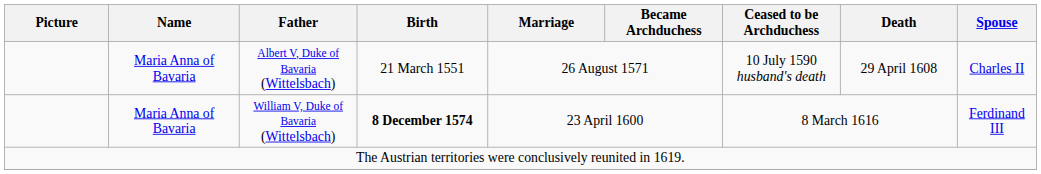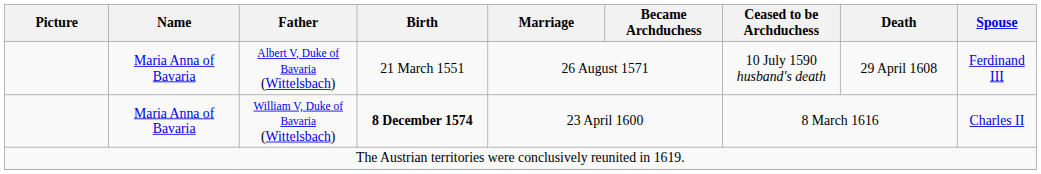 <table width=95% class="wikitable">
 <tr>
 <th width = "8%">Picture</th>
 <th width = "10%">Name</th>
 <th width = "9%">Father</th>
 <th width = "10%">Birth</th>
 <th width = "9%">Marriage</th>
 <th width = "9%">Became Archduchess</th>
 <th width = "9%">Ceased to be Archduchess</th>
 <th width = "9%">Death</th>
 <th width = "6%"><a href='#'>Spouse</a></th>
 </tr>
 <tr>
 <td align=center></td>
 <td align=center><a href='#'>Maria Anna of Bavaria</a></td>
 <td align="center"><small><a href='#'>Albert V, Duke of Bavaria</a></small><br>(<a href='#'>Wittelsbach</a>)</td>
 <td align="center">21 March 1551</td>
 <td align="center" colspan="2">26 August 1571</td>
 <td align="center">10 July 1590<br><em>husband's death</em></td>
 <td align="center">29 April 1608</td>
-<td align="center"><a href='#'>Charles II</a></td>
+<td align="center"><a href='#'>Ferdinand III</a></td>
 </tr>
 <tr>
 <td align=center></td>
 <td align=center><a href='#'>Maria Anna of Bavaria</a></td>
 <td align="center"><small><a href='#'>William V, Duke of Bavaria</a></small><br>(<a href='#'>Wittelsbach</a>)</td>
 <td align="center"><strong>8 December 1574</strong></td>
 <td align="center" colspan="2">23 April 1600</td>
 <td align="center" colspan="2">8 March 1616</td>
-<td align="center"><a href='#'>Ferdinand III</a></td>
+<td align="center"><a href='#'>Charles II</a></td>
 </tr>
 <tr>
 <td align="center" colspan="9">The Austrian territories were conclusively reunited in 1619.</td>
 </tr>
 <tr>
 </tr>
 </table>
